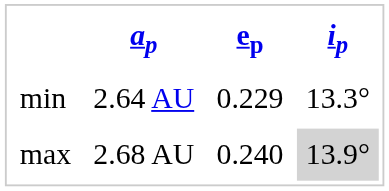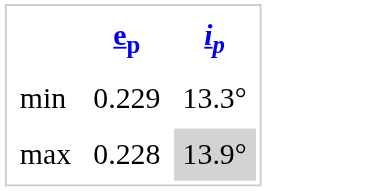 <table align="center" style="border:1px solid #CCC; margin-left:15px;" cellpadding="5">
 <tr>
 <th></th>
-<th><em><a href='#'>a<sub>p</sub></a></em></th>
 <th><a href='#'>e<sub>p</sub></a></th>
 <th><em><a href='#'>i<sub>p</sub></a></em></th>
 </tr>
 <tr>
 <td>min</td>
-<td>2.64 <a href='#'>AU</a></td>
 <td>0.229</td>
 <td>13.3°</td>
 </tr>
 <tr>
 <td>max</td>
-<td>2.68 AU</td>
-<td>0.240</td>
+<td>0.228</td>
 <td style="background: lightgrey;">13.9°</td>
 </tr>
 </table>
